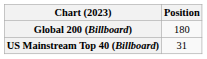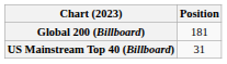 <table class="wikitable sortable plainrowheaders" style="text-align:center">
 <tr>
 <th scope="col">Chart (2023)</th>
 <th scope="col">Position</th>
 </tr>
 <tr>
 <th scope="row">Global 200 (<em>Billboard</em>)</th>
-<td>180</td>
+<td>181</td>
 </tr>
 <tr>
 <th scope="row">US Mainstream Top 40 (<em>Billboard</em>)</th>
 <td>31</td>
 </tr>
 </table>
